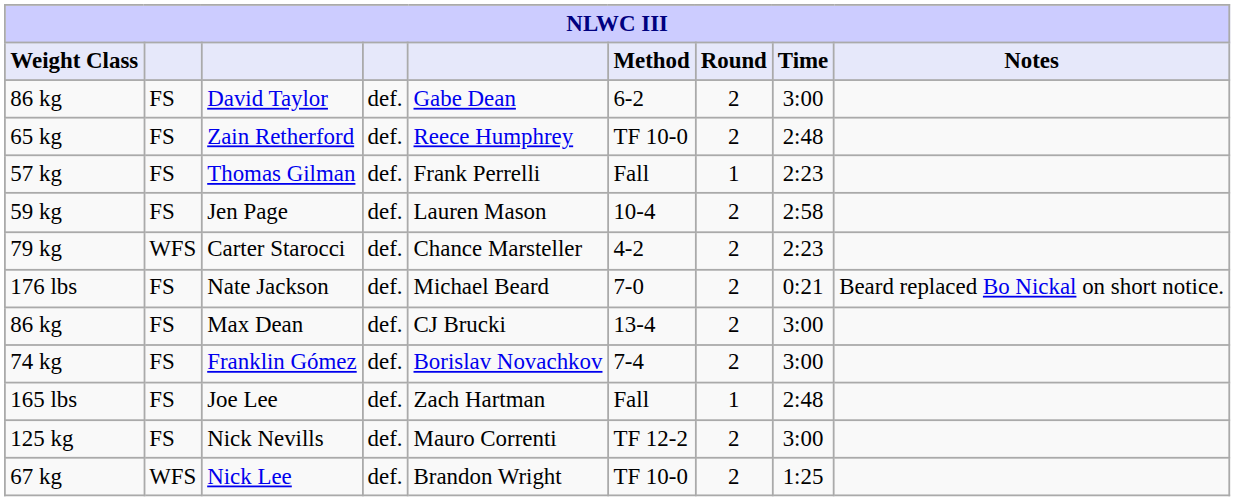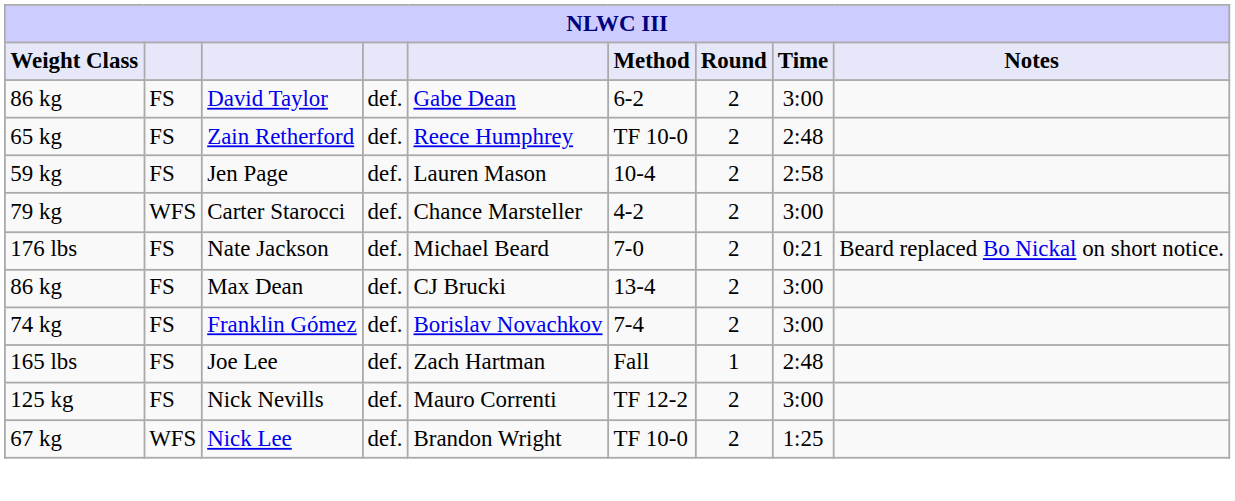 <table class="wikitable" style="font-size: 80%;">
 <tr>
 <th colspan="9" style="background-color: #ccf; color: #000080; text-align: center;"><strong>NLWC III</strong></th>
 </tr>
 <tr>
 <th colspan="1" style="background-color: #E6E8FA; color: #000000; text-align: center;">Weight Class</th>
 <th colspan="1" style="background-color: #E6E8FA; color: #000000; text-align: center;"></th>
 <th colspan="1" style="background-color: #E6E8FA; color: #000000; text-align: center;"></th>
 <th colspan="1" style="background-color: #E6E8FA; color: #000000; text-align: center;"></th>
 <th colspan="1" style="background-color: #E6E8FA; color: #000000; text-align: center;"></th>
 <th colspan="1" style="background-color: #E6E8FA; color: #000000; text-align: center;">Method</th>
 <th colspan="1" style="background-color: #E6E8FA; color: #000000; text-align: center;">Round</th>
 <th colspan="1" style="background-color: #E6E8FA; color: #000000; text-align: center;">Time</th>
 <th colspan="1" style="background-color: #E6E8FA; color: #000000; text-align: center;">Notes</th>
 </tr>
 <tr>
 <td>86 kg</td>
 <td>FS</td>
 <td> <a href='#'>David Taylor</a></td>
 <td>def.</td>
 <td> <a href='#'>Gabe Dean</a></td>
 <td>6-2</td>
 <td align=center>2</td>
 <td align=center>3:00</td>
 <td></td>
 </tr>
 <tr>
 <td>65 kg</td>
 <td>FS</td>
 <td> <a href='#'>Zain Retherford</a></td>
 <td>def.</td>
 <td> <a href='#'>Reece Humphrey</a></td>
 <td>TF 10-0</td>
 <td align=center>2</td>
 <td align=center>2:48</td>
 <td></td>
 </tr>
 <tr>
-<td>57 kg</td>
-<td>FS</td>
-<td> <a href='#'>Thomas Gilman</a></td>
-<td>def.</td>
-<td> Frank Perrelli</td>
-<td>Fall</td>
-<td align=center>1</td>
-<td align=center>2:23</td>
-<td></td>
-</tr>
-<tr>
 <td>59 kg</td>
 <td>FS</td>
 <td> Jen Page</td>
 <td>def.</td>
 <td> Lauren Mason</td>
 <td>10-4</td>
 <td align=center>2</td>
 <td align=center>2:58</td>
 <td></td>
 </tr>
 <tr>
 <td>79 kg</td>
 <td>WFS</td>
 <td> Carter Starocci</td>
 <td>def.</td>
 <td> Chance Marsteller</td>
 <td>4-2</td>
 <td align=center>2</td>
-<td align=center>2:23</td>
+<td align=center>3:00</td>
 <td></td>
 </tr>
 <tr>
 <td>176 lbs</td>
 <td>FS</td>
 <td> Nate Jackson</td>
 <td>def.</td>
 <td> Michael Beard</td>
 <td>7-0</td>
 <td align=center>2</td>
 <td align=center>0:21</td>
 <td>Beard replaced <a href='#'>Bo Nickal</a> on short notice.</td>
 </tr>
 <tr>
 <td>86 kg</td>
 <td>FS</td>
 <td> Max Dean</td>
 <td>def.</td>
 <td> CJ Brucki</td>
 <td>13-4</td>
 <td align=center>2</td>
 <td align=center>3:00</td>
 <td></td>
 </tr>
 <tr>
 <td>74 kg</td>
 <td>FS</td>
 <td> <a href='#'>Franklin Gómez</a></td>
 <td>def.</td>
 <td> <a href='#'>Borislav Novachkov</a></td>
 <td>7-4</td>
 <td align=center>2</td>
 <td align=center>3:00</td>
 <td></td>
 </tr>
 <tr>
 <td>165 lbs</td>
 <td>FS</td>
 <td> Joe Lee</td>
 <td>def.</td>
 <td> Zach Hartman</td>
 <td>Fall</td>
 <td align=center>1</td>
 <td align=center>2:48</td>
 <td></td>
 </tr>
 <tr>
 <td>125 kg</td>
 <td>FS</td>
 <td> Nick Nevills</td>
 <td>def.</td>
 <td> Mauro Correnti</td>
 <td>TF 12-2</td>
 <td align=center>2</td>
 <td align=center>3:00</td>
 <td></td>
 </tr>
 <tr>
 <td>67 kg</td>
 <td>WFS</td>
 <td> <a href='#'>Nick Lee</a></td>
 <td>def.</td>
 <td> Brandon Wright</td>
 <td>TF 10-0</td>
 <td align=center>2</td>
 <td align=center>1:25</td>
 <td></td>
 </tr>
 </table>
